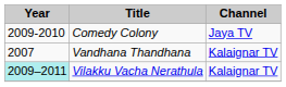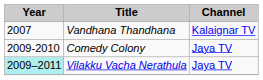 <table class="wikitable">
 <tr>
 <th style="background:#ccc;">Year</th>
 <th style="background:#ccc;">Title</th>
 <th style="background:#ccc;">Channel</th>
 </tr>
 <tr>
+<td>2007</td>
+<td><em>Vandhana Thandhana</em></td>
+<td><a href='#'>Kalaignar TV</a></td>
+</tr>
+<tr>
 <td>2009-2010</td>
 <td><em>Comedy Colony</em></td>
 <td><a href='#'>Jaya TV</a></td>
 </tr>
 <tr>
-<td>2007</td>
-<td><em>Vandhana Thandhana</em></td>
-<td><a href='#'>Kalaignar TV</a></td>
-</tr>
-<tr>
 <td style="background: paleturquoise;">2009–2011</td>
 <td><em><a href='#'>Vilakku Vacha Nerathula</a></em></td>
-<td><a href='#'>Kalaignar TV</a></td>
+<td><a href='#'>Jaya TV</a></td>
 </tr>
 <tr>
 </tr>
 </table>
